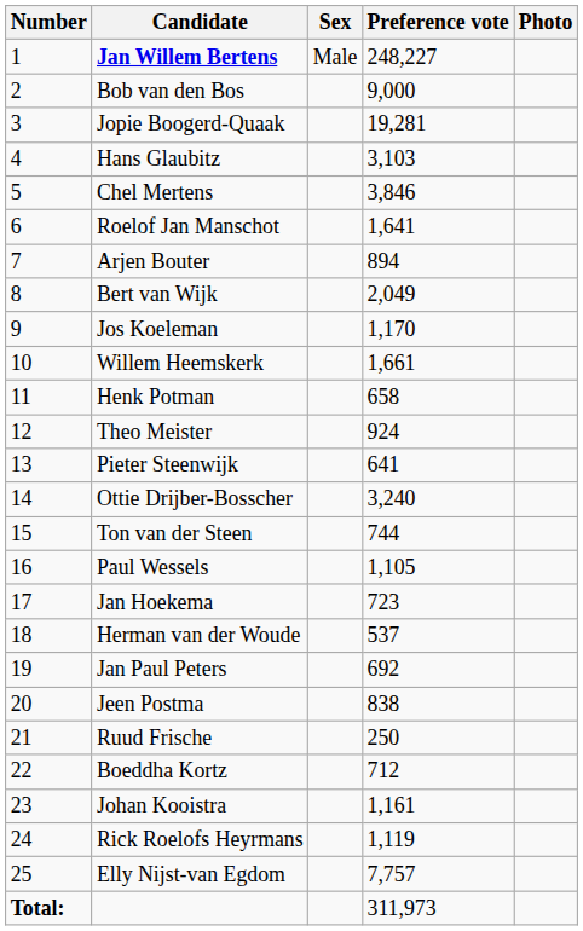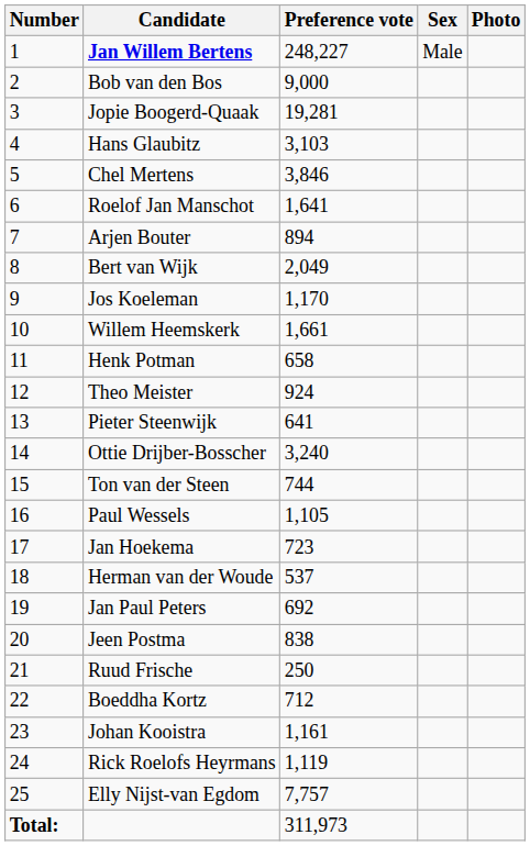 <table class="wikitable vatop">
 <tr>
 <th>Number</th>
 <th>Candidate</th>
+<th>Preference vote</th>
 <th>Sex</th>
-<th>Preference vote</th>
 <th>Photo</th>
 </tr>
 <tr>
 <td>1</td>
 <td><strong><a href='#'>Jan Willem Bertens</a></strong></td>
+<td>248,227</td>
 <td>Male</td>
-<td>248,227</td>
 <td></td>
 </tr>
 <tr>
 <td>2</td>
 <td>Bob van den Bos</td>
+<td>9,000</td>
 <td></td>
-<td>9,000</td>
 <td></td>
 </tr>
 <tr>
 <td>3</td>
 <td>Jopie Boogerd-Quaak</td>
+<td>19,281</td>
 <td></td>
-<td>19,281</td>
 <td></td>
 </tr>
 <tr>
 <td>4</td>
 <td>Hans Glaubitz</td>
+<td>3,103</td>
 <td></td>
-<td>3,103</td>
 <td></td>
 </tr>
 <tr>
 <td>5</td>
 <td>Chel Mertens</td>
+<td>3,846</td>
 <td></td>
-<td>3,846</td>
 <td></td>
 </tr>
 <tr>
 <td>6</td>
 <td>Roelof Jan Manschot</td>
+<td>1,641</td>
 <td></td>
-<td>1,641</td>
 <td></td>
 </tr>
 <tr>
 <td>7</td>
 <td>Arjen Bouter</td>
+<td>894</td>
 <td></td>
-<td>894</td>
 <td></td>
 </tr>
 <tr>
 <td>8</td>
 <td>Bert van Wijk</td>
+<td>2,049</td>
 <td></td>
-<td>2,049</td>
 <td></td>
 </tr>
 <tr>
 <td>9</td>
 <td>Jos Koeleman</td>
+<td>1,170</td>
 <td></td>
-<td>1,170</td>
 <td></td>
 </tr>
 <tr>
 <td>10</td>
 <td>Willem Heemskerk</td>
+<td>1,661</td>
 <td></td>
-<td>1,661</td>
 <td></td>
 </tr>
 <tr>
 <td>11</td>
 <td>Henk Potman</td>
+<td>658</td>
 <td></td>
-<td>658</td>
 <td></td>
 </tr>
 <tr>
 <td>12</td>
 <td>Theo Meister</td>
+<td>924</td>
 <td></td>
-<td>924</td>
 <td></td>
 </tr>
 <tr>
 <td>13</td>
 <td>Pieter Steenwijk</td>
+<td>641</td>
 <td></td>
-<td>641</td>
 <td></td>
 </tr>
 <tr>
 <td>14</td>
 <td>Ottie Drijber-Bosscher</td>
+<td>3,240</td>
 <td></td>
-<td>3,240</td>
 <td></td>
 </tr>
 <tr>
 <td>15</td>
 <td>Ton van der Steen</td>
+<td>744</td>
 <td></td>
-<td>744</td>
 <td></td>
 </tr>
 <tr>
 <td>16</td>
 <td>Paul Wessels</td>
+<td>1,105</td>
 <td></td>
-<td>1,105</td>
 <td></td>
 </tr>
 <tr>
 <td>17</td>
 <td>Jan Hoekema</td>
+<td>723</td>
 <td></td>
-<td>723</td>
 <td></td>
 </tr>
 <tr>
 <td>18</td>
 <td>Herman van der Woude</td>
+<td>537</td>
 <td></td>
-<td>537</td>
 <td></td>
 </tr>
 <tr>
 <td>19</td>
 <td>Jan Paul Peters</td>
+<td>692</td>
 <td></td>
-<td>692</td>
 <td></td>
 </tr>
 <tr>
 <td>20</td>
 <td>Jeen Postma</td>
+<td>838</td>
 <td></td>
-<td>838</td>
 <td></td>
 </tr>
 <tr>
 <td>21</td>
 <td>Ruud Frische</td>
+<td>250</td>
 <td></td>
-<td>250</td>
 <td></td>
 </tr>
 <tr>
 <td>22</td>
 <td>Boeddha Kortz</td>
+<td>712</td>
 <td></td>
-<td>712</td>
 <td></td>
 </tr>
 <tr>
 <td>23</td>
 <td>Johan Kooistra</td>
+<td>1,161</td>
 <td></td>
-<td>1,161</td>
 <td></td>
 </tr>
 <tr>
 <td>24</td>
 <td>Rick Roelofs Heyrmans</td>
+<td>1,119</td>
 <td></td>
-<td>1,119</td>
 <td></td>
 </tr>
 <tr>
 <td>25</td>
 <td>Elly Nijst-van Egdom</td>
+<td>7,757</td>
 <td></td>
-<td>7,757</td>
 <td></td>
 </tr>
 <tr>
 <td><strong>Total:</strong></td>
 <td></td>
+<td>311,973</td>
 <td></td>
-<td>311,973</td>
 <td></td>
 </tr>
 </table>
